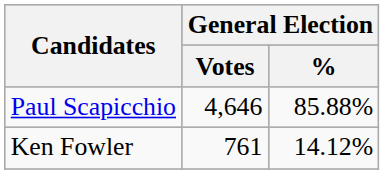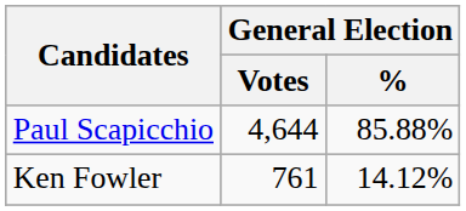 <table class=wikitable>
 <tr>
 <th colspan=1 rowspan=2><strong>Candidates</strong></th>
 <th colspan=2><strong>General Election</strong></th>
 </tr>
 <tr>
 <th>Votes</th>
 <th>%</th>
 </tr>
 <tr>
 <td><a href='#'>Paul Scapicchio</a></td>
-<td align="right">4,646</td>
+<td align="right">4,644</td>
 <td align="right">85.88%</td>
 </tr>
 <tr>
 <td>Ken Fowler</td>
 <td align="right">761</td>
 <td align="right">14.12%</td>
 </tr>
 </table>
